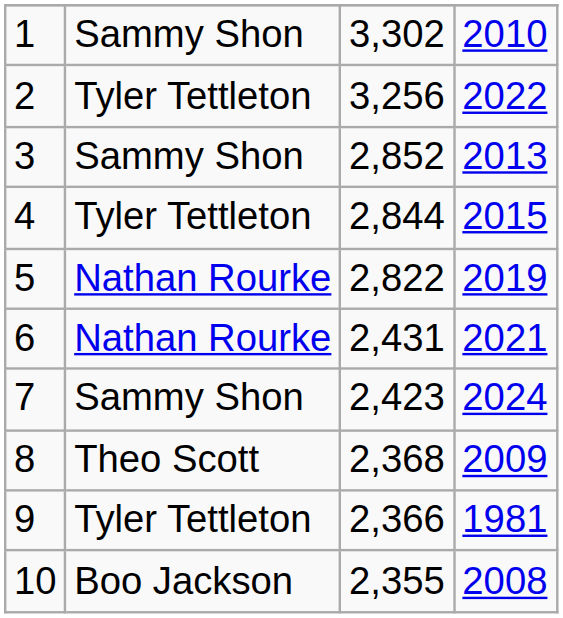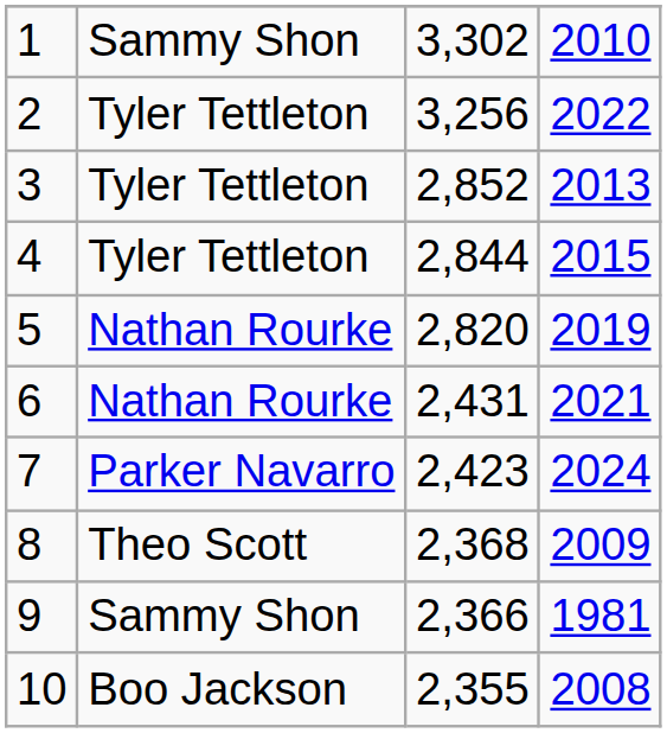 <table class="wikitable">
 <tr>
 </tr>
 <tr>
 <td>1</td>
 <td>Sammy Shon</td>
 <td>3,302</td>
 <td><a href='#'>2010</a></td>
 </tr>
 <tr>
 <td>2</td>
 <td>Tyler Tettleton</td>
 <td>3,256</td>
 <td><a href='#'>2022</a></td>
 </tr>
 <tr>
 <td>3</td>
-<td>Sammy Shon</td>
+<td>Tyler Tettleton</td>
 <td>2,852</td>
 <td><a href='#'>2013</a></td>
 </tr>
 <tr>
 <td>4</td>
 <td>Tyler Tettleton</td>
 <td>2,844</td>
 <td><a href='#'>2015</a></td>
 </tr>
 <tr>
 <td>5</td>
 <td><a href='#'>Nathan Rourke</a></td>
-<td>2,822</td>
+<td>2,820</td>
 <td><a href='#'>2019</a></td>
 </tr>
 <tr>
 <td>6</td>
 <td><a href='#'>Nathan Rourke</a></td>
 <td>2,431</td>
 <td><a href='#'>2021</a></td>
 </tr>
 <tr>
 <td>7</td>
-<td>Sammy Shon</td>
+<td><a href='#'>Parker Navarro</a></td>
 <td>2,423</td>
 <td><a href='#'>2024</a></td>
 </tr>
 <tr>
 <td>8</td>
 <td>Theo Scott</td>
 <td>2,368</td>
 <td><a href='#'>2009</a></td>
 </tr>
 <tr>
 <td>9</td>
-<td>Tyler Tettleton</td>
+<td>Sammy Shon</td>
 <td>2,366</td>
 <td><a href='#'>1981</a></td>
 </tr>
 <tr>
 <td>10</td>
 <td>Boo Jackson</td>
 <td>2,355</td>
 <td><a href='#'>2008</a></td>
 </tr>
 </table>
